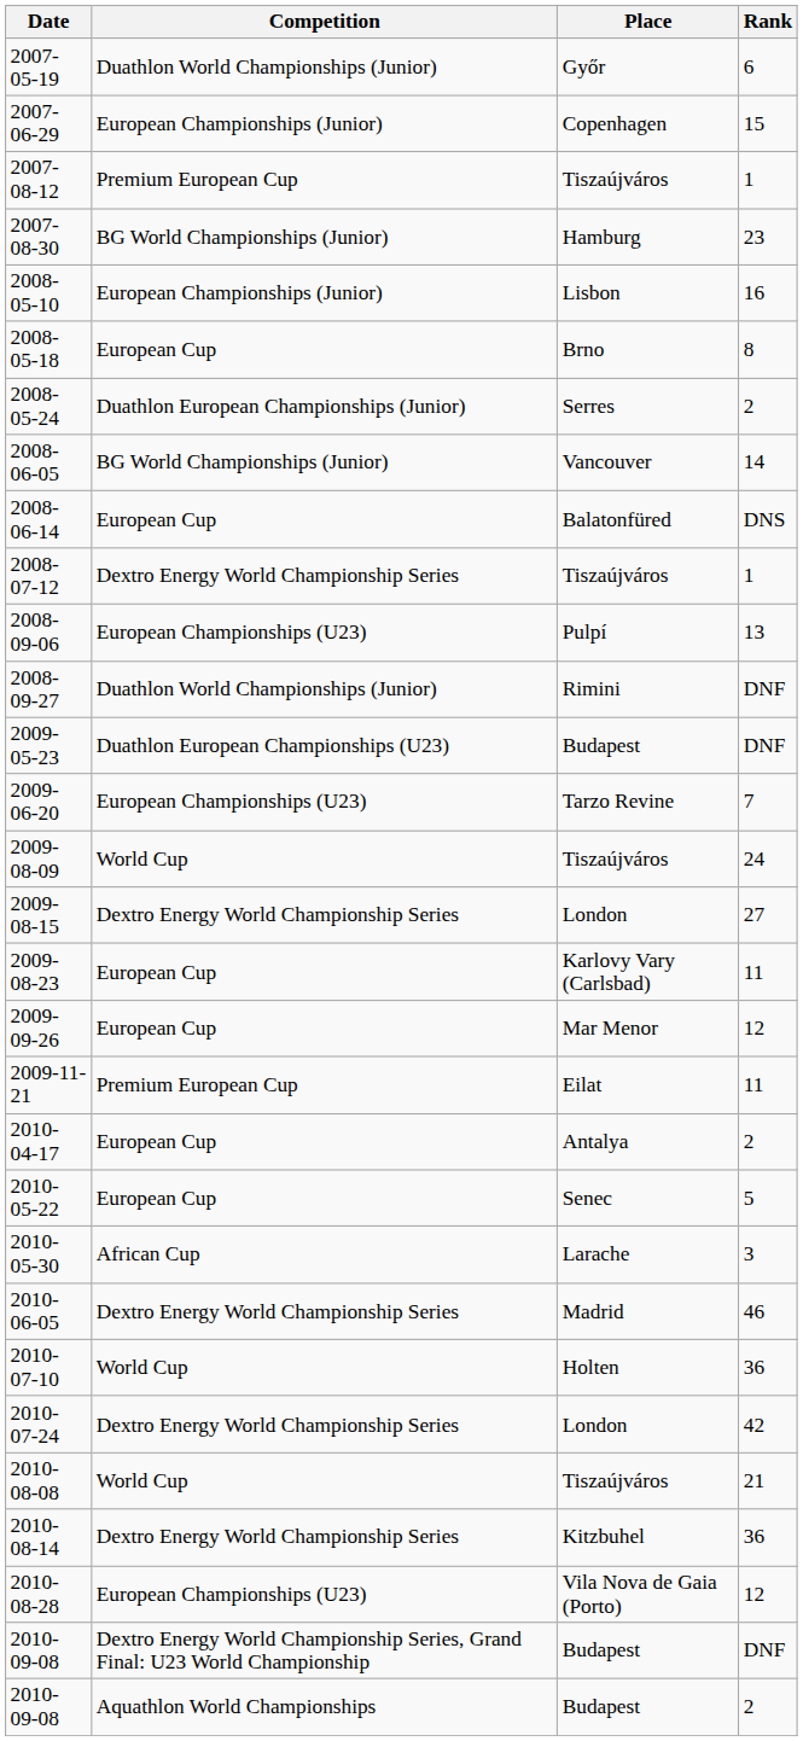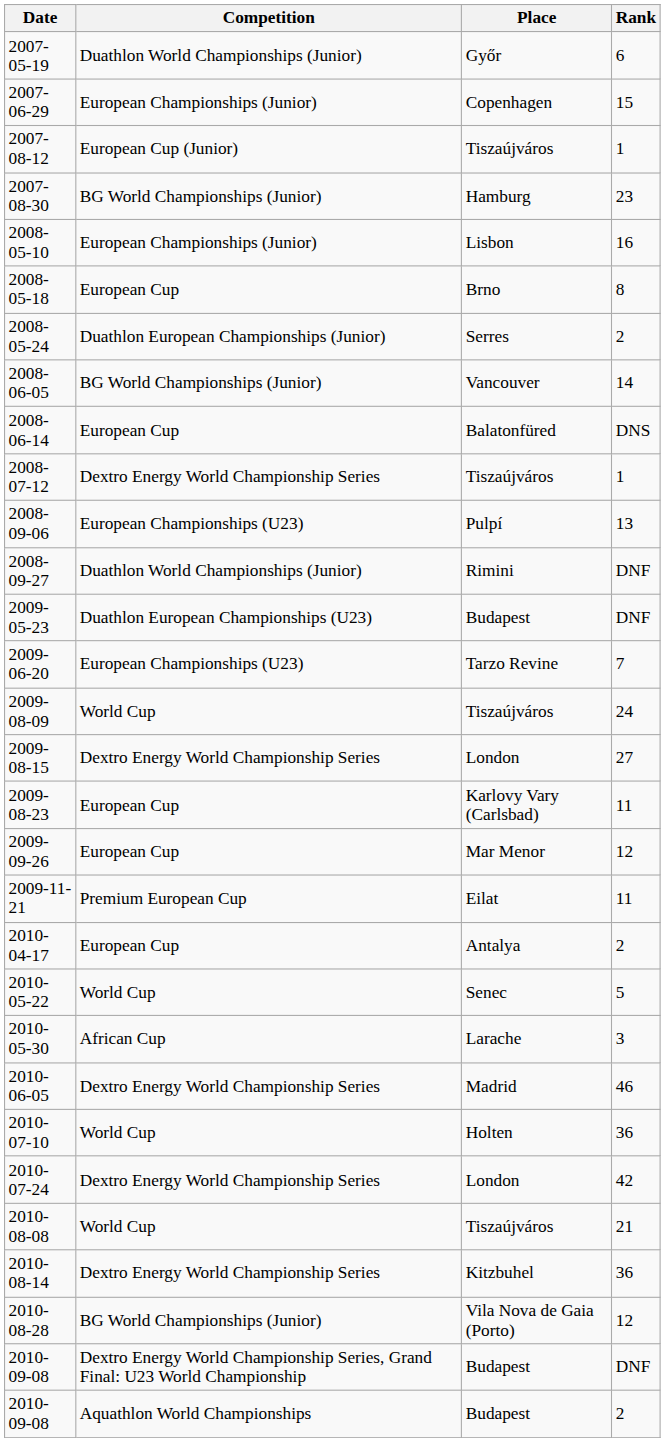 <table class="wikitable sortable">
 <tr>
 <th>Date</th>
 <th>Competition</th>
 <th>Place</th>
 <th>Rank</th>
 </tr>
 <tr>
 <td>2007-05-19</td>
 <td>Duathlon World Championships (Junior)</td>
 <td>Győr</td>
 <td>6</td>
 </tr>
 <tr>
 <td>2007-06-29</td>
 <td>European Championships (Junior)</td>
 <td>Copenhagen</td>
 <td>15</td>
 </tr>
 <tr>
 <td>2007-08-12</td>
-<td>Premium European Cup</td>
+<td>European Cup (Junior)</td>
 <td>Tiszaújváros</td>
 <td>1</td>
 </tr>
 <tr>
 <td>2007-08-30</td>
 <td>BG World Championships (Junior)</td>
 <td>Hamburg</td>
 <td>23</td>
 </tr>
 <tr>
 <td>2008-05-10</td>
 <td>European Championships (Junior)</td>
 <td>Lisbon</td>
 <td>16</td>
 </tr>
 <tr>
 <td>2008-05-18</td>
 <td>European Cup</td>
 <td>Brno</td>
 <td>8</td>
 </tr>
 <tr>
 <td>2008-05-24</td>
 <td>Duathlon European Championships (Junior)</td>
 <td>Serres</td>
 <td>2</td>
 </tr>
 <tr>
 <td>2008-06-05</td>
 <td>BG World Championships (Junior)</td>
 <td>Vancouver</td>
 <td>14</td>
 </tr>
 <tr>
 <td>2008-06-14</td>
 <td>European Cup</td>
 <td>Balatonfüred</td>
 <td>DNS</td>
 </tr>
 <tr>
 <td>2008-07-12</td>
 <td>Dextro Energy World Championship Series</td>
 <td>Tiszaújváros</td>
 <td>1</td>
 </tr>
 <tr>
 <td>2008-09-06</td>
 <td>European Championships (U23)</td>
 <td>Pulpí</td>
 <td>13</td>
 </tr>
 <tr>
 <td>2008-09-27</td>
 <td>Duathlon World Championships (Junior)</td>
 <td>Rimini</td>
 <td>DNF</td>
 </tr>
 <tr>
 <td>2009-05-23</td>
 <td>Duathlon European Championships (U23)</td>
 <td>Budapest</td>
 <td>DNF</td>
 </tr>
 <tr>
 <td>2009-06-20</td>
 <td>European Championships (U23)</td>
 <td>Tarzo Revine</td>
 <td>7</td>
 </tr>
 <tr>
 <td>2009-08-09</td>
 <td>World Cup</td>
 <td>Tiszaújváros</td>
 <td>24</td>
 </tr>
 <tr>
 <td>2009-08-15</td>
 <td>Dextro Energy World Championship Series</td>
 <td>London</td>
 <td>27</td>
 </tr>
 <tr>
 <td>2009-08-23</td>
 <td>European Cup</td>
 <td>Karlovy Vary (Carlsbad)</td>
 <td>11</td>
 </tr>
 <tr>
 <td>2009-09-26</td>
 <td>European Cup</td>
 <td>Mar Menor</td>
 <td>12</td>
 </tr>
 <tr>
 <td>2009-11-21</td>
 <td>Premium European Cup</td>
 <td>Eilat</td>
 <td>11</td>
 </tr>
 <tr>
 <td>2010-04-17</td>
 <td>European Cup</td>
 <td>Antalya</td>
 <td>2</td>
 </tr>
 <tr>
 <td>2010-05-22</td>
-<td>European Cup</td>
+<td>World Cup</td>
 <td>Senec</td>
 <td>5</td>
 </tr>
 <tr>
 <td>2010-05-30</td>
 <td>African Cup</td>
 <td>Larache</td>
 <td>3</td>
 </tr>
 <tr>
 <td>2010-06-05</td>
 <td>Dextro Energy World Championship Series</td>
 <td>Madrid</td>
 <td>46</td>
 </tr>
 <tr>
 <td>2010-07-10</td>
 <td>World Cup</td>
 <td>Holten</td>
 <td>36</td>
 </tr>
 <tr>
 <td>2010-07-24</td>
 <td>Dextro Energy World Championship Series</td>
 <td>London</td>
 <td>42</td>
 </tr>
 <tr>
 <td>2010-08-08</td>
 <td>World Cup</td>
 <td>Tiszaújváros</td>
 <td>21</td>
 </tr>
 <tr>
 <td>2010-08-14</td>
 <td>Dextro Energy World Championship Series</td>
 <td>Kitzbuhel</td>
 <td>36</td>
 </tr>
 <tr>
 <td>2010-08-28</td>
-<td>European Championships (U23)</td>
+<td>BG World Championships (Junior)</td>
 <td>Vila Nova de Gaia (Porto)</td>
 <td>12</td>
 </tr>
 <tr>
 <td>2010-09-08</td>
 <td>Dextro Energy World Championship Series, Grand Final: U23 World Championship</td>
 <td>Budapest</td>
 <td>DNF</td>
 </tr>
 <tr>
 <td>2010-09-08</td>
 <td>Aquathlon World Championships</td>
 <td>Budapest</td>
 <td>2</td>
 </tr>
 </table>
